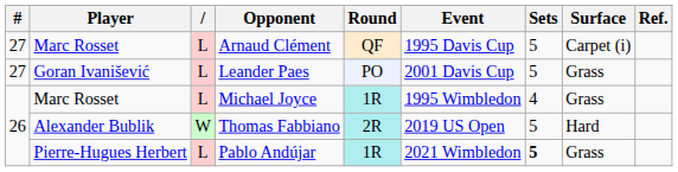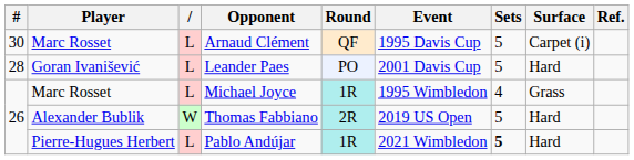 <table class="sortable nowrap wikitable">
 <tr style="background:#efefef;">
 <th>#</th>
 <th>Player</th>
 <th>/</th>
 <th>Opponent</th>
 <th>Round</th>
 <th>Event</th>
 <th>Sets</th>
 <th>Surface</th>
 <th class=unsortable>Ref.</th>
 </tr>
 <tr>
-<td>27</td>
+<td>30</td>
 <td> <a href='#'>Marc Rosset</a></td>
 <td style="text-align:center;" bgcolor=#FFCFCF>L</td>
 <td> <a href='#'>Arnaud Clément</a></td>
 <td bgcolor=#ffebcd style="text-align:center;">QF</td>
 <td><a href='#'>1995 Davis Cup</a></td>
 <td>5</td>
 <td>Carpet (i)</td>
 <td></td>
 </tr>
 <tr>
-<td>27</td>
+<td>28</td>
 <td> <a href='#'>Goran Ivanišević</a></td>
 <td style="text-align:center;" bgcolor=#FFCFCF>L</td>
 <td> <a href='#'>Leander Paes</a></td>
 <td bgcolor=#ecf2ff style="text-align:center;">PO</td>
 <td><a href='#'>2001 Davis Cup</a></td>
 <td>5</td>
-<td>Grass</td>
+<td>Hard</td>
 <td></td>
 </tr>
 <tr>
 <td rowspan=3>26</td>
 <td> Marc Rosset</td>
 <td style="text-align:center;" bgcolor=#FFCFCF>L</td>
 <td> <a href='#'>Michael Joyce</a></td>
 <td bgcolor=#afeeee style="text-align:center;">1R</td>
 <td><a href='#'>1995 Wimbledon</a></td>
 <td>4</td>
 <td>Grass</td>
 <td></td>
 </tr>
 <tr>
 <td> <a href='#'>Alexander Bublik</a></td>
 <td style="text-align:center;" bgcolor=#CCFFCC>W</td>
 <td> <a href='#'>Thomas Fabbiano</a></td>
 <td bgcolor=#afeeee style="text-align:center;">2R</td>
 <td><a href='#'>2019 US Open</a></td>
 <td>5</td>
 <td>Hard</td>
 <td></td>
 </tr>
 <tr>
 <td> <a href='#'>Pierre-Hugues Herbert</a></td>
 <td style="text-align:center;" bgcolor=#FFCFCF>L</td>
 <td> <a href='#'>Pablo Andújar</a></td>
 <td bgcolor=#afeeee style="text-align:center;">1R</td>
 <td><a href='#'>2021 Wimbledon</a></td>
 <td><strong>5</strong></td>
-<td>Grass</td>
+<td>Hard</td>
 <td></td>
 </tr>
 </table>
